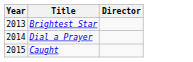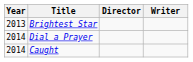 <table class="wikitable">
 <tr>
 <th>Year</th>
 <th>Title</th>
 <th width="65">Director</th>
+<th width="65">Writer</th>
 </tr>
 <tr>
 <td>2013</td>
 <td><em><a href='#'>Brightest Star</a></em></td>
+<td></td>
 <td></td>
 </tr>
 <tr>
 <td>2014</td>
 <td><em><a href='#'>Dial a Prayer</a></em></td>
 <td></td>
+<td></td>
 </tr>
 <tr>
-<td>2015</td>
+<td>2014</td>
 <td><em><a href='#'>Caught</a></em></td>
+<td></td>
 <td></td>
 </tr>
 </table>
